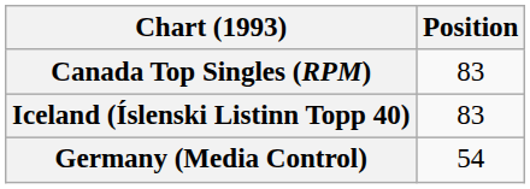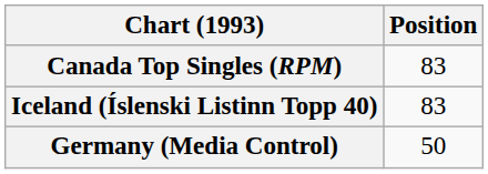 <table class="wikitable sortable plainrowheaders" style="text-align:center">
 <tr>
 <th>Chart (1993)</th>
 <th>Position</th>
 </tr>
 <tr>
 <th scope="row">Canada Top Singles (<em>RPM</em>)</th>
 <td>83</td>
 </tr>
 <tr>
 <th scope="row">Iceland (Íslenski Listinn Topp 40)</th>
 <td>83</td>
 </tr>
 <tr>
 <th scope="row">Germany (Media Control)</th>
-<td>54</td>
+<td>50</td>
 </tr>
 </table>
